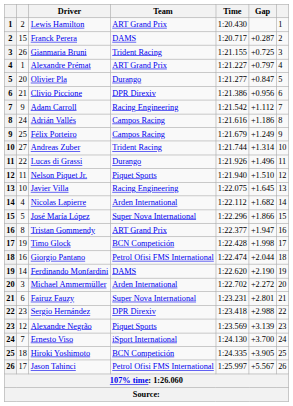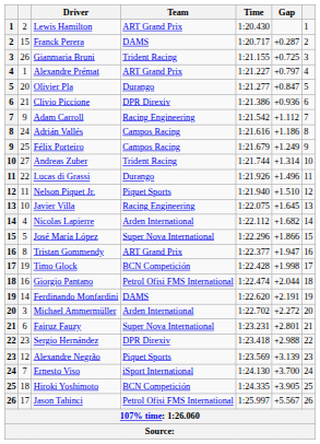 <table class="wikitable" style="font-size:85%">
 <tr>
 <th></th>
 <th></th>
 <th>Driver</th>
 <th>Team</th>
 <th>Time</th>
 <th>Gap</th>
 <th></th>
 </tr>
 <tr>
 <th>1</th>
 <td align="center">2</td>
 <td> <a href='#'>Lewis Hamilton</a></td>
 <td><a href='#'>ART Grand Prix</a></td>
 <td>1:20.430</td>
 <td></td>
 <td>1</td>
 </tr>
 <tr>
 <th>2</th>
 <td align="center">15</td>
 <td> <a href='#'>Franck Perera</a></td>
 <td><a href='#'>DAMS</a></td>
 <td>1:20.717</td>
 <td>+0.287</td>
 <td>2</td>
 </tr>
 <tr>
 <th>3</th>
 <td align="center">26</td>
 <td> <a href='#'>Gianmaria Bruni</a></td>
 <td><a href='#'>Trident Racing</a></td>
 <td>1:21.155</td>
 <td>+0.725</td>
 <td>3</td>
 </tr>
 <tr>
 <th>4</th>
 <td align="center">1</td>
 <td> <a href='#'>Alexandre Prémat</a></td>
 <td><a href='#'>ART Grand Prix</a></td>
 <td>1:21.227</td>
 <td>+0.797</td>
 <td>4</td>
 </tr>
 <tr>
 <th>5</th>
 <td align="center">20</td>
 <td> <a href='#'>Olivier Pla</a></td>
 <td><a href='#'>Durango</a></td>
 <td>1:21.277</td>
 <td>+0.847</td>
 <td>5</td>
 </tr>
 <tr>
 <th>6</th>
 <td align="center">21</td>
 <td> <a href='#'>Clivio Piccione</a></td>
 <td><a href='#'>DPR Direxiv</a></td>
 <td>1:21.386</td>
-<td>+0.956</td>
+<td>+0.936</td>
 <td>6</td>
 </tr>
 <tr>
 <th>7</th>
 <td align="center">9</td>
 <td> <a href='#'>Adam Carroll</a></td>
 <td><a href='#'>Racing Engineering</a></td>
 <td>1:21.542</td>
 <td>+1.112</td>
 <td>7</td>
 </tr>
 <tr>
 <th>8</th>
 <td align="center">24</td>
 <td> <a href='#'>Adrián Vallés</a></td>
 <td><a href='#'>Campos Racing</a></td>
 <td>1:21.616</td>
 <td>+1.186</td>
 <td>8</td>
 </tr>
 <tr>
 <th>9</th>
 <td align="center">25</td>
 <td> <a href='#'>Félix Porteiro</a></td>
 <td><a href='#'>Campos Racing</a></td>
 <td>1:21.679</td>
 <td>+1.249</td>
 <td>9</td>
 </tr>
 <tr>
 <th>10</th>
 <td align="center">27</td>
 <td> <a href='#'>Andreas Zuber</a></td>
 <td><a href='#'>Trident Racing</a></td>
 <td>1:21.744</td>
 <td>+1.314</td>
 <td>10</td>
 </tr>
 <tr>
 <th>11</th>
 <td align="center">22</td>
 <td> <a href='#'>Lucas di Grassi</a></td>
 <td><a href='#'>Durango</a></td>
 <td>1:21.926</td>
 <td>+1.496</td>
 <td>11</td>
 </tr>
 <tr>
 <th>12</th>
 <td align="center">11</td>
 <td> <a href='#'>Nelson Piquet Jr.</a></td>
 <td><a href='#'>Piquet Sports</a></td>
 <td>1:21.940</td>
 <td>+1.510</td>
 <td>12</td>
 </tr>
 <tr>
 <th>13</th>
 <td align="center">10</td>
 <td> <a href='#'>Javier Villa</a></td>
 <td><a href='#'>Racing Engineering</a></td>
 <td>1:22.075</td>
 <td>+1.645</td>
 <td>13</td>
 </tr>
 <tr>
 <th>14</th>
 <td align="center">4</td>
 <td> <a href='#'>Nicolas Lapierre</a></td>
 <td><a href='#'>Arden International</a></td>
 <td>1:22.112</td>
 <td>+1.682</td>
 <td>14</td>
 </tr>
 <tr>
 <th>15</th>
 <td align="center">5</td>
 <td> <a href='#'>José María López</a></td>
 <td><a href='#'>Super Nova International</a></td>
 <td>1:22.296</td>
 <td>+1.866</td>
 <td>15</td>
 </tr>
 <tr>
 <th>16</th>
 <td align="center">8</td>
 <td> <a href='#'>Tristan Gommendy</a></td>
 <td><a href='#'>ART Grand Prix</a></td>
 <td>1:22.377</td>
 <td>+1.947</td>
 <td>16</td>
 </tr>
 <tr>
 <th>17</th>
 <td align="center">19</td>
 <td> <a href='#'>Timo Glock</a></td>
 <td><a href='#'>BCN Competición</a></td>
 <td>1:22.428</td>
 <td>+1.998</td>
 <td>17</td>
 </tr>
 <tr>
 <th>18</th>
 <td align="center">16</td>
 <td> <a href='#'>Giorgio Pantano</a></td>
 <td><a href='#'>Petrol Ofisi FMS International</a></td>
 <td>1:22.474</td>
 <td>+2.044</td>
 <td>18</td>
 </tr>
 <tr>
 <th>19</th>
 <td align="center">14</td>
 <td> <a href='#'>Ferdinando Monfardini</a></td>
 <td><a href='#'>DAMS</a></td>
 <td>1:22.620</td>
-<td>+2.190</td>
+<td>+2.191</td>
 <td>19</td>
 </tr>
 <tr>
 <th>20</th>
 <td align="center">3</td>
 <td> <a href='#'>Michael Ammermüller</a></td>
 <td><a href='#'>Arden International</a></td>
 <td>1:22.702</td>
 <td>+2.272</td>
 <td>20</td>
 </tr>
 <tr>
 <th>21</th>
 <td align="center">6</td>
 <td> <a href='#'>Fairuz Fauzy</a></td>
 <td><a href='#'>Super Nova International</a></td>
 <td>1:23.231</td>
 <td>+2.801</td>
 <td>21</td>
 </tr>
 <tr>
 <th>22</th>
 <td align="center">23</td>
 <td> <a href='#'>Sergio Hernández</a></td>
 <td><a href='#'>DPR Direxiv</a></td>
 <td>1:23.418</td>
 <td>+2.988</td>
 <td>22</td>
 </tr>
 <tr>
 <th>23</th>
 <td align="center">12</td>
 <td> <a href='#'>Alexandre Negrão</a></td>
 <td><a href='#'>Piquet Sports</a></td>
 <td>1:23.569</td>
 <td>+3.139</td>
 <td>23</td>
 </tr>
 <tr>
 <th>24</th>
 <td align="center">7</td>
 <td> <a href='#'>Ernesto Viso</a></td>
 <td><a href='#'>iSport International</a></td>
 <td>1:24.130</td>
 <td>+3.700</td>
 <td>24</td>
 </tr>
 <tr>
 <th>25</th>
 <td align="center">18</td>
 <td> <a href='#'>Hiroki Yoshimoto</a></td>
 <td><a href='#'>BCN Competición</a></td>
 <td>1:24.335</td>
 <td>+3.905</td>
 <td>25</td>
 </tr>
 <tr>
 <th>26</th>
 <td align="center">17</td>
 <td> <a href='#'>Jason Tahinci</a></td>
 <td><a href='#'>Petrol Ofisi FMS International</a></td>
 <td>1:25.997</td>
 <td>+5.567</td>
 <td>26</td>
 </tr>
 <tr>
 <th colspan="7"><a href='#'>107% time</a>: 1:26.060</th>
 </tr>
 <tr>
 <th colspan="7">Source:</th>
 </tr>
 </table>
